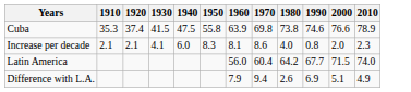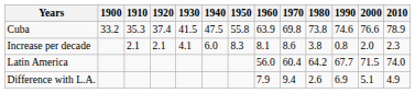 <table class="wikitable">
 <tr>
 <th>Years</th>
+<th>1900</th>
 <th>1910</th>
 <th>1920</th>
 <th>1930</th>
 <th>1940</th>
 <th>1950</th>
 <th>1960</th>
 <th>1970</th>
 <th>1980</th>
 <th>1990</th>
 <th>2000</th>
 <th>2010</th>
 </tr>
 <tr>
 <td>Cuba</td>
+<td>33.2</td>
 <td>35.3</td>
 <td>37.4</td>
 <td>41.5</td>
 <td>47.5</td>
 <td>55.8</td>
 <td>63.9</td>
 <td>69.8</td>
 <td>73.8</td>
 <td>74.6</td>
 <td>76.6</td>
 <td>78.9</td>
 </tr>
 <tr>
 <td>Increase per decade</td>
+<td></td>
 <td>2.1</td>
 <td>2.1</td>
 <td>4.1</td>
 <td>6.0</td>
 <td>8.3</td>
 <td>8.1</td>
 <td>8.6</td>
-<td>4.0</td>
+<td>3.8</td>
 <td>0.8</td>
 <td>2.0</td>
 <td>2.3</td>
 </tr>
 <tr>
 <td>Latin America</td>
+<td></td>
 <td></td>
 <td></td>
 <td></td>
 <td></td>
 <td></td>
 <td>56.0</td>
 <td>60.4</td>
 <td>64.2</td>
 <td>67.7</td>
 <td>71.5</td>
 <td>74.0</td>
 </tr>
 <tr>
 <td>Difference with L.A.</td>
 <td></td>
 <td></td>
 <td></td>
 <td></td>
 <td></td>
+<td></td>
 <td>7.9</td>
 <td>9.4</td>
 <td>2.6</td>
 <td>6.9</td>
 <td>5.1</td>
 <td>4.9</td>
 </tr>
 </table>
